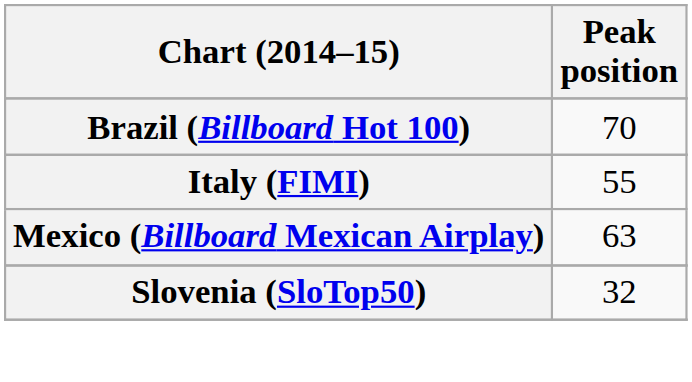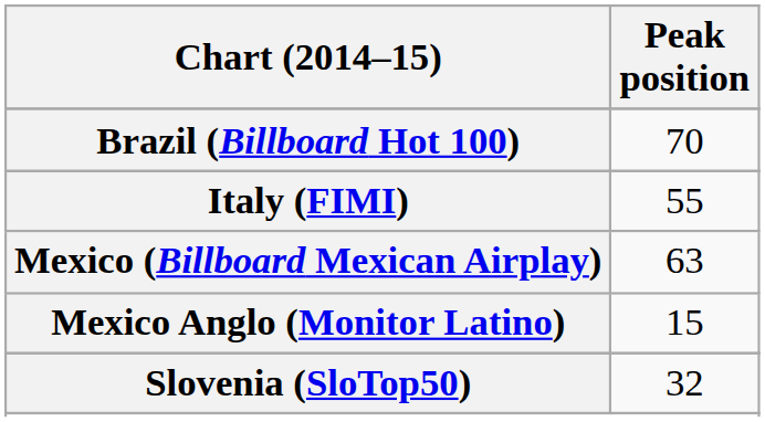 <table class="wikitable sortable plainrowheaders">
 <tr>
 <th>Chart (2014–15)</th>
 <th>Peak<br>position</th>
 </tr>
 <tr>
 </tr>
 <tr>
 </tr>
 <tr>
 </tr>
 <tr>
 </tr>
 <tr>
 </tr>
 <tr>
 </tr>
 <tr>
 <th scope="row">Brazil (<a href='#'><em>Billboard</em> Hot 100</a>)</th>
 <td style="text-align:center;">70</td>
 </tr>
 <tr>
 </tr>
 <tr>
 </tr>
 <tr>
 </tr>
 <tr>
 </tr>
 <tr>
 </tr>
 <tr>
 </tr>
 <tr>
 <th scope="row">Italy (<a href='#'>FIMI</a>)</th>
 <td align="center">55</td>
 </tr>
 <tr>
 <th scope="row">Mexico (<a href='#'><em>Billboard</em> Mexican Airplay</a>)</th>
 <td style="text-align:center;">63</td>
 </tr>
 <tr>
+<th scope="row">Mexico Anglo (<a href='#'>Monitor Latino</a>)</th>
+<td style="text-align:center;">15</td>
+</tr>
+<tr>
 </tr>
 <tr>
 </tr>
 <tr>
 </tr>
 <tr>
 <th scope="row">Slovenia (<a href='#'>SloTop50</a>)</th>
 <td align=center>32</td>
 </tr>
 <tr>
 </tr>
 <tr>
 </tr>
 <tr>
 </tr>
 <tr>
 </tr>
 <tr>
 </tr>
 </table>
